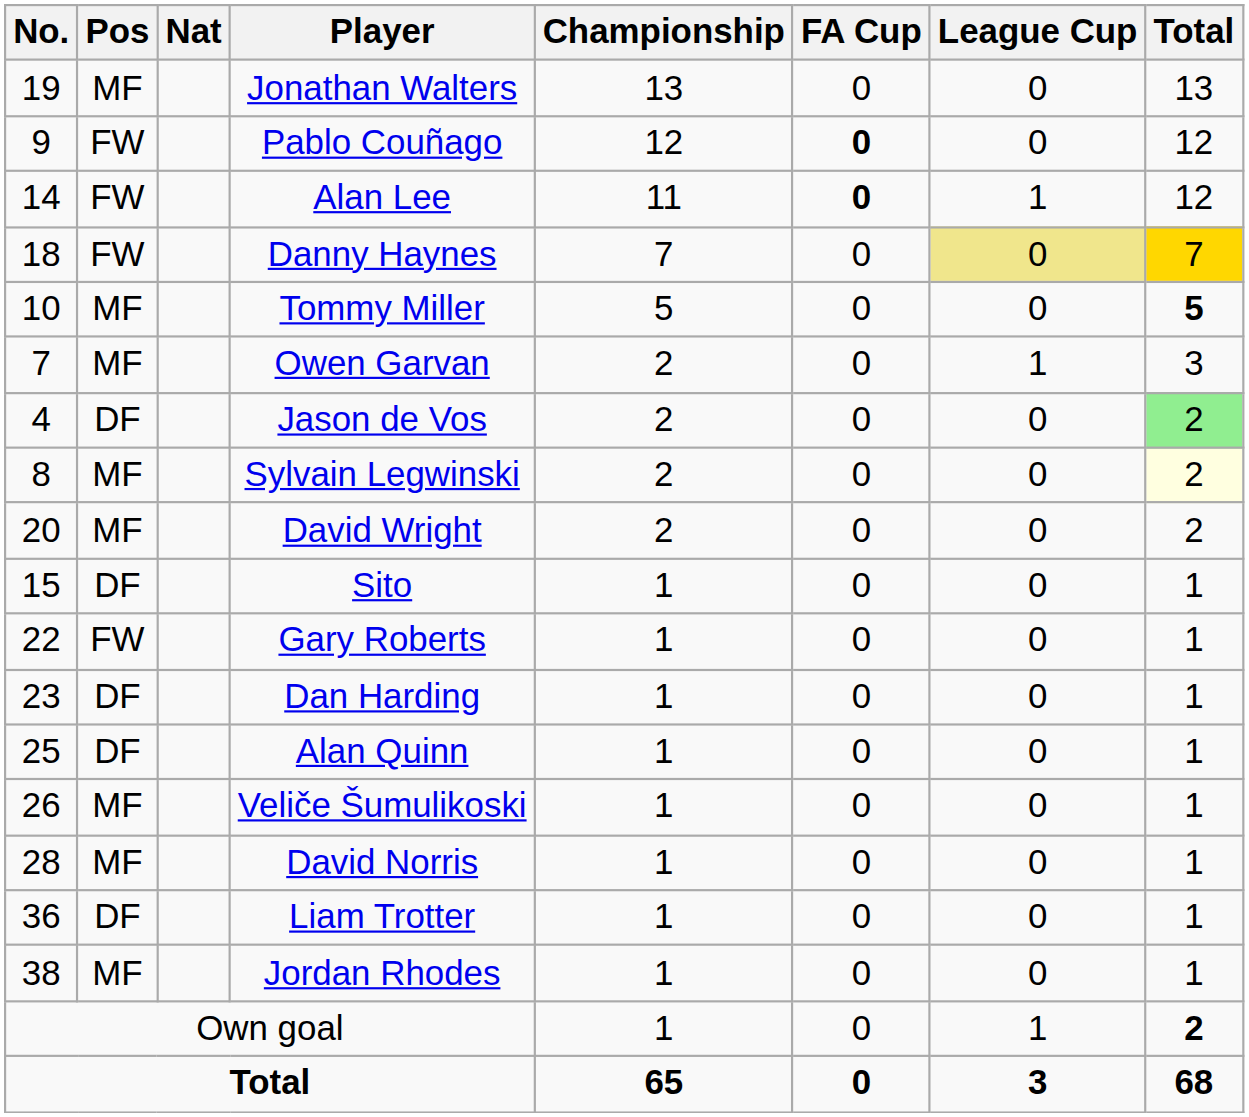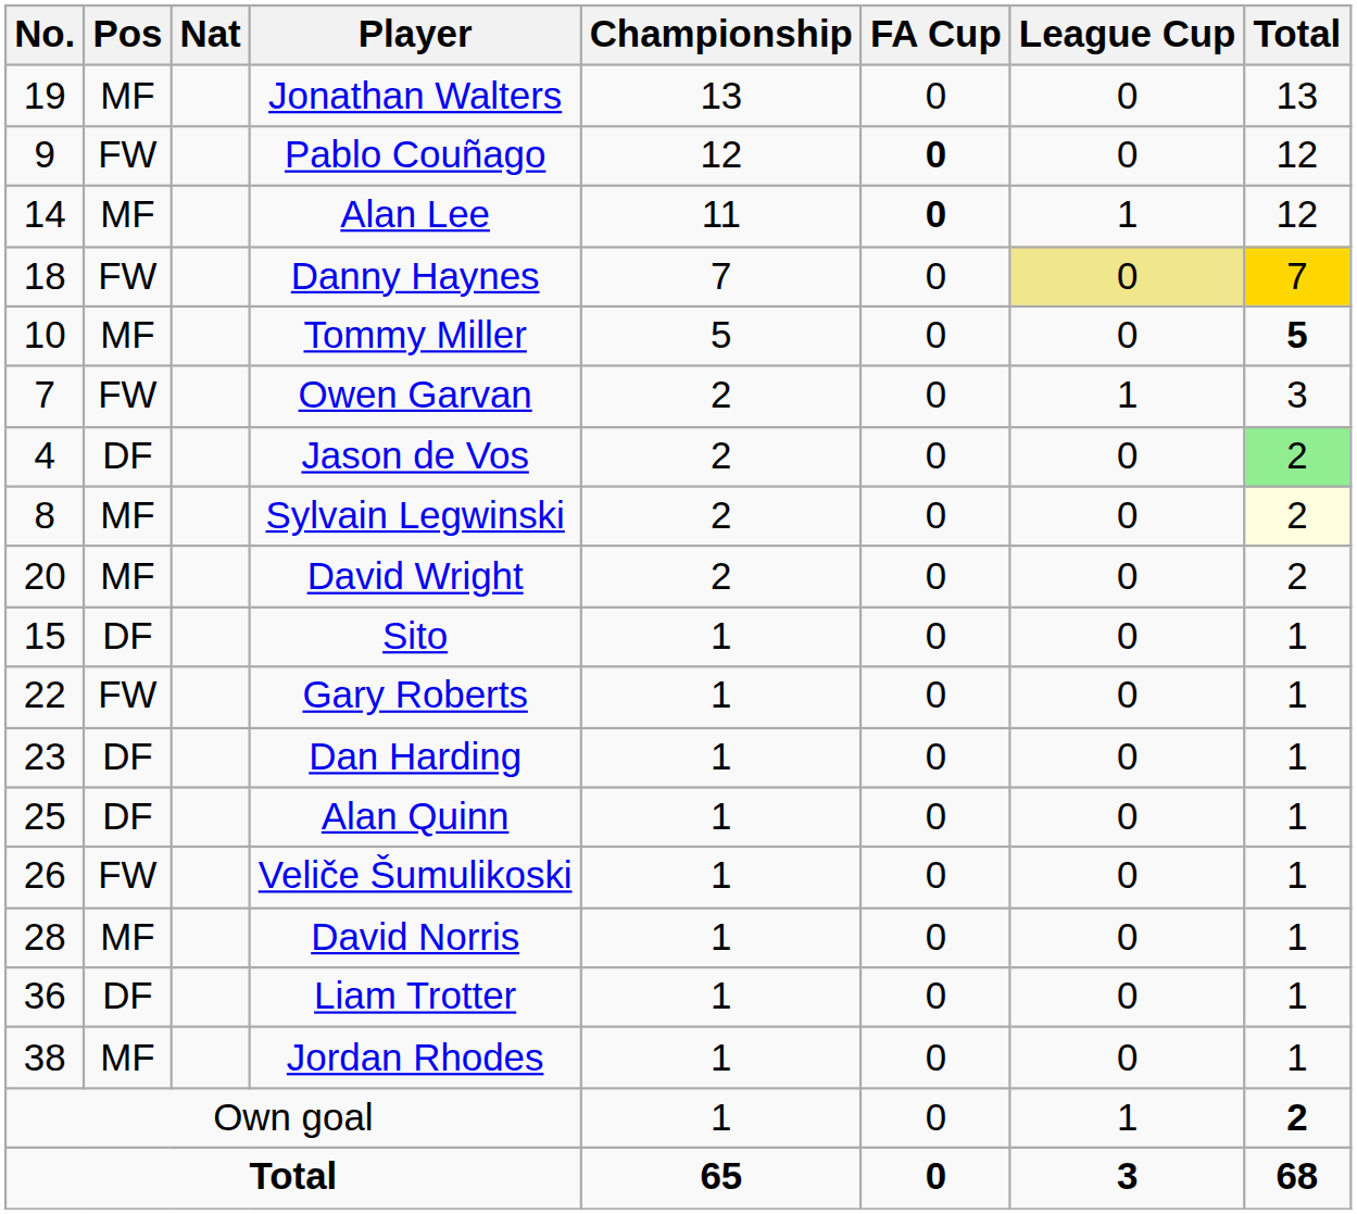 <table class="wikitable" style="text-align: center;">
 <tr>
 <th width=0%>No.</th>
 <th width=0%>Pos</th>
 <th width=0%>Nat</th>
 <th width=0%>Player</th>
 <th width=0%>Championship</th>
 <th width=0%>FA Cup</th>
 <th width=0%>League Cup</th>
 <th width=0%>Total</th>
 </tr>
 <tr>
 <td>19</td>
 <td>MF</td>
 <td></td>
 <td><a href='#'>Jonathan Walters</a></td>
 <td>13</td>
 <td>0</td>
 <td>0</td>
 <td>13</td>
 </tr>
 <tr>
 <td>9</td>
 <td>FW</td>
 <td></td>
 <td><a href='#'>Pablo Couñago</a></td>
 <td>12</td>
 <td><strong>0</strong></td>
 <td>0</td>
 <td>12</td>
 </tr>
 <tr>
 <td>14</td>
-<td>FW</td>
+<td>MF</td>
 <td></td>
 <td><a href='#'>Alan Lee</a></td>
 <td>11</td>
 <td><strong>0</strong></td>
 <td>1</td>
 <td>12</td>
 </tr>
 <tr>
 <td>18</td>
 <td>FW</td>
 <td></td>
 <td><a href='#'>Danny Haynes</a></td>
 <td>7</td>
 <td>0</td>
 <td style="background: khaki;">0</td>
 <td style="background: gold;">7</td>
 </tr>
 <tr>
 <td>10</td>
 <td>MF</td>
 <td></td>
 <td><a href='#'>Tommy Miller</a></td>
 <td>5</td>
 <td>0</td>
 <td>0</td>
 <td><strong>5</strong></td>
 </tr>
 <tr>
 <td>7</td>
-<td>MF</td>
+<td>FW</td>
 <td></td>
 <td><a href='#'>Owen Garvan</a></td>
 <td>2</td>
 <td>0</td>
 <td>1</td>
 <td>3</td>
 </tr>
 <tr>
 <td>4</td>
 <td>DF</td>
 <td></td>
 <td><a href='#'>Jason de Vos</a></td>
 <td>2</td>
 <td>0</td>
 <td>0</td>
 <td style="background: lightgreen;">2</td>
 </tr>
 <tr>
 <td>8</td>
 <td>MF</td>
 <td></td>
 <td><a href='#'>Sylvain Legwinski</a></td>
 <td>2</td>
 <td>0</td>
 <td>0</td>
 <td style="background: lightyellow;">2</td>
 </tr>
 <tr>
 <td>20</td>
 <td>MF</td>
 <td></td>
 <td><a href='#'>David Wright</a></td>
 <td>2</td>
 <td>0</td>
 <td>0</td>
 <td>2</td>
 </tr>
 <tr>
 <td>15</td>
 <td>DF</td>
 <td></td>
 <td><a href='#'>Sito</a></td>
 <td>1</td>
 <td>0</td>
 <td>0</td>
 <td>1</td>
 </tr>
 <tr>
 <td>22</td>
 <td>FW</td>
 <td></td>
 <td><a href='#'>Gary Roberts</a></td>
 <td>1</td>
 <td>0</td>
 <td>0</td>
 <td>1</td>
 </tr>
 <tr>
 <td>23</td>
 <td>DF</td>
 <td></td>
 <td><a href='#'>Dan Harding</a></td>
 <td>1</td>
 <td>0</td>
 <td>0</td>
 <td>1</td>
 </tr>
 <tr>
 <td>25</td>
 <td>DF</td>
 <td></td>
 <td><a href='#'>Alan Quinn</a></td>
 <td>1</td>
 <td>0</td>
 <td>0</td>
 <td>1</td>
 </tr>
 <tr>
 <td>26</td>
-<td>MF</td>
+<td>FW</td>
 <td></td>
 <td><a href='#'>Veliče Šumulikoski</a></td>
 <td>1</td>
 <td>0</td>
 <td>0</td>
 <td>1</td>
 </tr>
 <tr>
 <td>28</td>
 <td>MF</td>
 <td></td>
 <td><a href='#'>David Norris</a></td>
 <td>1</td>
 <td>0</td>
 <td>0</td>
 <td>1</td>
 </tr>
 <tr>
 <td>36</td>
 <td>DF</td>
 <td></td>
 <td><a href='#'>Liam Trotter</a></td>
 <td>1</td>
 <td>0</td>
 <td>0</td>
 <td>1</td>
 </tr>
 <tr>
 <td>38</td>
 <td>MF</td>
 <td></td>
 <td><a href='#'>Jordan Rhodes</a></td>
 <td>1</td>
 <td>0</td>
 <td>0</td>
 <td>1</td>
 </tr>
 <tr>
 <td colspan=4>Own goal</td>
 <td>1</td>
 <td>0</td>
 <td>1</td>
 <td><strong>2</strong></td>
 </tr>
 <tr>
 <td colspan=4><strong>Total</strong></td>
 <td><strong>65</strong></td>
 <td><strong>0</strong></td>
 <td><strong>3</strong></td>
 <td><strong>68</strong></td>
 </tr>
 </table>
